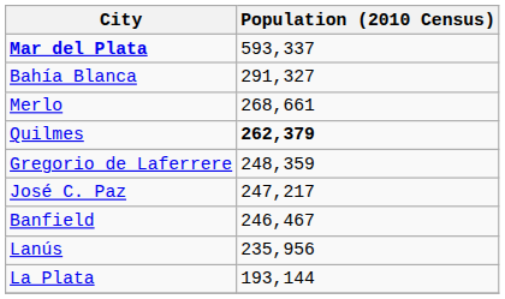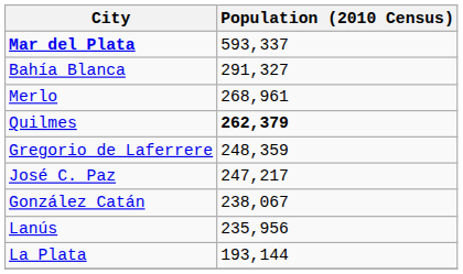 <table class="wikitable sortable">
 <tr>
 <th>City</th>
 <th>Population (2010 Census)</th>
 </tr>
 <tr>
 <td><strong><a href='#'>Mar del Plata</a></strong></td>
 <td>593,337</td>
 </tr>
 <tr>
 <td><a href='#'>Bahía Blanca</a></td>
 <td>291,327</td>
 </tr>
 <tr>
 <td><a href='#'>Merlo</a></td>
-<td>268,661</td>
+<td>268,961</td>
 </tr>
 <tr>
 <td><a href='#'>Quilmes</a></td>
 <td><strong>262,379</strong></td>
 </tr>
 <tr>
 <td><a href='#'>Gregorio de Laferrere</a></td>
 <td>248,359</td>
 </tr>
 <tr>
 <td><a href='#'>José C. Paz</a></td>
 <td>247,217</td>
 </tr>
 <tr>
-<td><a href='#'>Banfield</a></td>
-<td>246,467</td>
+<td><a href='#'>González Catán</a></td>
+<td>238,067</td>
 </tr>
 <tr>
 <td><a href='#'>Lanús</a></td>
 <td>235,956</td>
 </tr>
 <tr>
 <td><a href='#'>La Plata</a></td>
 <td>193,144</td>
 </tr>
 <tr>
 </tr>
 </table>
